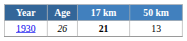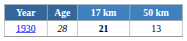 <table class="wikitable" style="font-size:95%; text-align:center; border:grey solid 1px; border-collapse:collapse; background:#ffffff;">
 <tr>
 <th style="background-color:#369; color:white; width:60px;"> Year </th>
 <th style="background-color:#369; color:white; width:40px;"> Age </th>
 <th style="background-color:#4180be; color:white; width:75px;"> 17 km </th>
 <th style="background-color:#4180be; color:white; width:75px;"> 50 km </th>
 </tr>
 <tr>
 <td><a href='#'>1930</a></td>
-<td><em>26</em></td>
+<td><em>28</em></td>
 <td><strong>21</strong></td>
 <td>13</td>
 </tr>
 <tr>
 </tr>
 </table>
